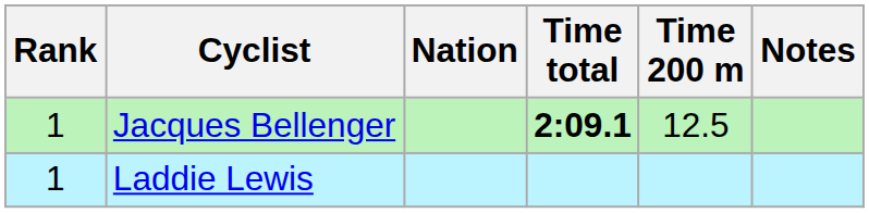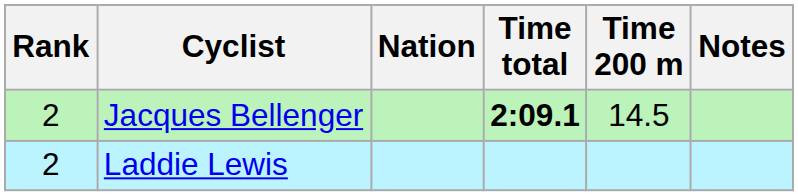 <table class="wikitable sortable" style="text-align:center">
 <tr>
 <th>Rank</th>
 <th>Cyclist</th>
 <th>Nation</th>
 <th>Time<br>total</th>
 <th>Time<br>200 m</th>
 <th>Notes</th>
 </tr>
 <tr bgcolor=bbf3bb>
-<td>1</td>
+<td>2</td>
 <td align=left><a href='#'>Jacques Bellenger</a></td>
 <td align=left></td>
 <td><strong>2:09.1</strong></td>
-<td>12.5</td>
+<td>14.5</td>
 <td></td>
 </tr>
 <tr bgcolor=bbf3ff>
-<td>1</td>
+<td>2</td>
 <td align=left><a href='#'>Laddie Lewis</a></td>
 <td align=left></td>
 <td></td>
 <td></td>
 <td></td>
 </tr>
 </table>
